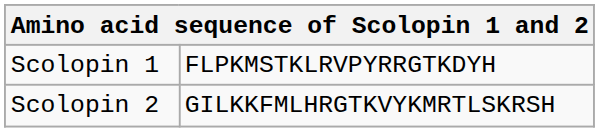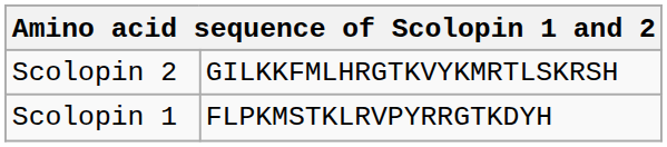 <table class="wikitable">
 <tr>
 <th colspan="2">Amino acid sequence of Scolopin 1 and 2</th>
 </tr>
 <tr>
+<td>Scolopin 2</td>
+<td>GILKKFMLHRGTKVYKMRTLSKRSH</td>
+</tr>
+<tr>
 <td>Scolopin 1</td>
 <td>FLPKMSTKLRVPYRRGTKDYH</td>
 </tr>
-<tr>
-<td>Scolopin 2</td>
-<td>GILKKFMLHRGTKVYKMRTLSKRSH</td>
-</tr>
 </table>
